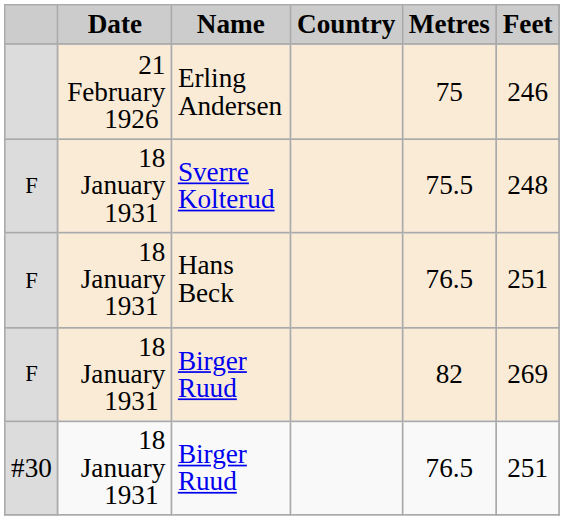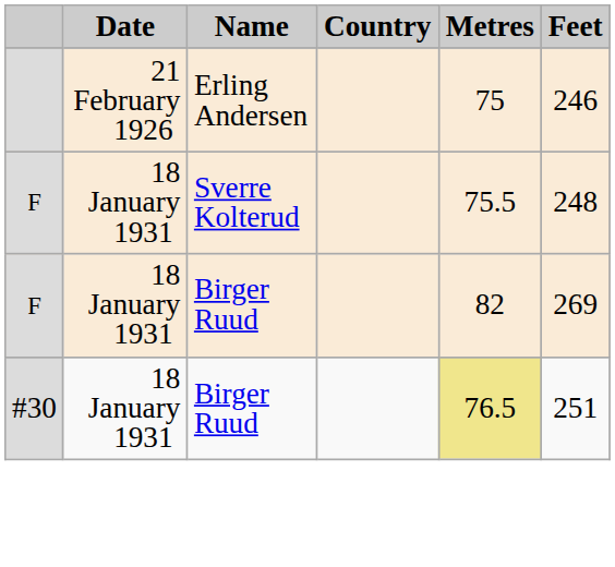 <table class="wikitable sortable" style="text-align:left; line-height:16px; width:37%;">
 <tr>
 <th style="background-color: #ccc;" width="15"></th>
 <th style="background-color: #ccc;" width="145">Date</th>
 <th style="background-color: #ccc;" width="112">Name</th>
 <th style="background-color: #ccc;" width="118">Country</th>
 <th style="background-color: #ccc;" width="49">Metres</th>
 <th style="background-color: #ccc;" width="49">Feet</th>
 </tr>
 <tr bgcolor=#FAEBD7>
 <td bgcolor=gainsboro align=center><small></small></td>
 <td align=right>21 February 1926 </td>
 <td>Erling Andersen</td>
 <td></td>
 <td align=center>75</td>
 <td align=center>246</td>
 </tr>
 <tr bgcolor=#FAEBD7>
 <td bgcolor=gainsboro align=center><small>F</small></td>
 <td align=right>18 January 1931 </td>
 <td><a href='#'>Sverre Kolterud</a></td>
 <td></td>
 <td align=center>75.5</td>
 <td align=center>248</td>
 </tr>
 <tr bgcolor=#FAEBD7>
 <td bgcolor=gainsboro align=center><small>F</small></td>
 <td align=right>18 January 1931 </td>
-<td>Hans Beck</td>
-<td></td>
-<td align=center>76.5</td>
-<td align=center>251</td>
-</tr>
-<tr bgcolor=#FAEBD7>
-<td bgcolor=gainsboro align=center><small>F</small></td>
-<td align=right>18 January 1931 </td>
 <td><a href='#'>Birger Ruud</a></td>
 <td></td>
 <td align=center>82</td>
 <td align=center>269</td>
 </tr>
 <tr>
 <td bgcolor=gainsboro align=center>#30</td>
 <td align=right>18 January 1931 </td>
 <td><a href='#'>Birger Ruud</a></td>
 <td></td>
-<td align=center>76.5</td>
+<td align=center style="background: khaki;">76.5</td>
 <td align=center>251</td>
 </tr>
 </table>
